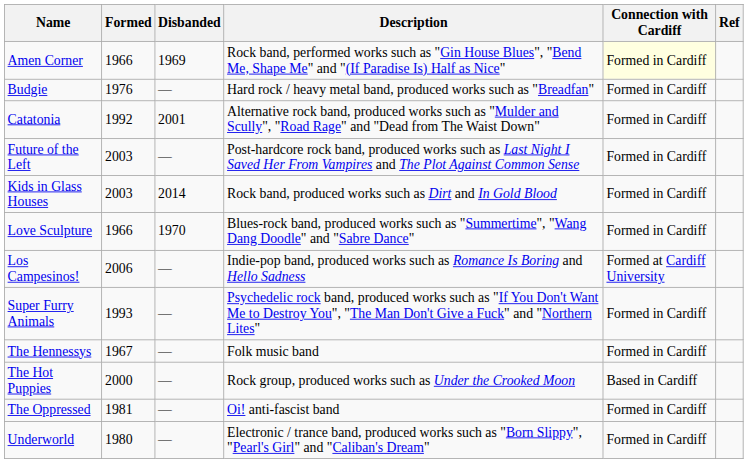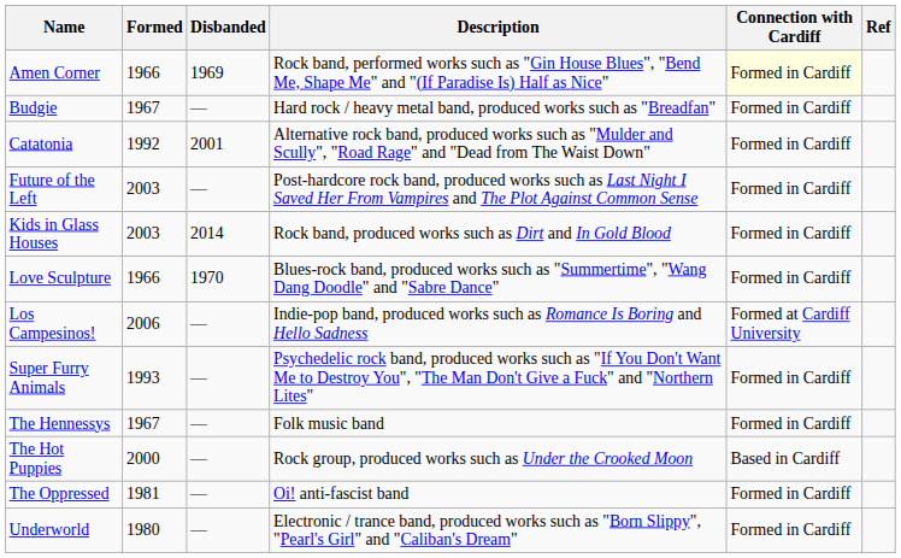 <table class="sortable wikitable" style="text-align: left; width: 68%;">
 <tr>
 <th scope="col">Name</th>
 <th scope="col">Formed</th>
 <th scope="col">Disbanded</th>
 <th scope="col">Description</th>
 <th scope="col">Connection with Cardiff</th>
 <th scope="col"><abbr>Ref</abbr></th>
 </tr>
 <tr>
 <td><a href='#'>Amen Corner</a></td>
 <td>1966</td>
 <td>1969</td>
 <td>Rock band, performed works such as "<a href='#'>Gin House Blues</a>", "<a href='#'>Bend Me, Shape Me</a>" and "<a href='#'>(If Paradise Is) Half as Nice</a>"</td>
 <td style="background: lightyellow;">Formed in Cardiff</td>
 <td></td>
 </tr>
 <tr>
 <td><a href='#'>Budgie</a></td>
-<td>1976</td>
+<td>1967</td>
 <td>—</td>
 <td>Hard rock / heavy metal band, produced works such as "<a href='#'>Breadfan</a>"</td>
 <td>Formed in Cardiff</td>
 <td></td>
 </tr>
 <tr>
 <td><a href='#'>Catatonia</a></td>
 <td>1992</td>
 <td>2001</td>
 <td>Alternative rock band, produced works such as "<a href='#'>Mulder and Scully</a>", "<a href='#'>Road Rage</a>" and "Dead from The Waist Down"</td>
 <td>Formed in Cardiff</td>
 <td></td>
 </tr>
 <tr>
 <td><a href='#'>Future of the Left</a></td>
 <td>2003</td>
 <td>—</td>
 <td>Post-hardcore rock band, produced works such as <em><a href='#'>Last Night I Saved Her From Vampires</a></em> and <em><a href='#'>The Plot Against Common Sense</a></em></td>
 <td>Formed in Cardiff</td>
 <td></td>
 </tr>
 <tr>
 <td><a href='#'>Kids in Glass Houses</a></td>
 <td>2003</td>
 <td>2014</td>
 <td>Rock band, produced works such as <em><a href='#'>Dirt</a></em> and <em><a href='#'>In Gold Blood</a></em></td>
 <td>Formed in Cardiff</td>
 <td></td>
 </tr>
 <tr>
 <td><a href='#'>Love Sculpture</a></td>
 <td>1966</td>
 <td>1970</td>
 <td>Blues-rock band, produced works such as "<a href='#'>Summertime</a>", "<a href='#'>Wang Dang Doodle</a>" and "<a href='#'>Sabre Dance</a>"</td>
 <td>Formed in Cardiff</td>
 <td></td>
 </tr>
 <tr>
 <td><a href='#'>Los Campesinos!</a></td>
 <td>2006</td>
 <td>—</td>
 <td>Indie-pop band, produced works such as <em><a href='#'>Romance Is Boring</a></em> and <em><a href='#'>Hello Sadness</a></em></td>
 <td>Formed at <a href='#'>Cardiff University</a></td>
 <td></td>
 </tr>
 <tr>
 <td><a href='#'>Super Furry Animals</a></td>
 <td>1993</td>
 <td>—</td>
 <td><a href='#'>Psychedelic rock</a> band, produced works such as "<a href='#'>If You Don't Want Me to Destroy You</a>", "<a href='#'>The Man Don't Give a Fuck</a>" and "<a href='#'>Northern Lites</a>"</td>
 <td>Formed in Cardiff</td>
 <td></td>
 </tr>
 <tr>
 <td><a href='#'>The Hennessys</a></td>
 <td>1967</td>
 <td>—</td>
 <td>Folk music band</td>
 <td>Formed in Cardiff</td>
 <td></td>
 </tr>
 <tr>
 <td><a href='#'>The Hot Puppies</a></td>
 <td>2000</td>
 <td>—</td>
 <td>Rock group, produced works such as <em><a href='#'>Under the Crooked Moon</a></em></td>
 <td>Based in Cardiff</td>
 <td></td>
 </tr>
 <tr>
 <td><a href='#'>The Oppressed</a></td>
 <td>1981</td>
 <td>—</td>
 <td><a href='#'>Oi!</a> anti-fascist band</td>
 <td>Formed in Cardiff</td>
 <td></td>
 </tr>
 <tr>
 <td><a href='#'>Underworld</a></td>
 <td>1980</td>
 <td>—</td>
 <td>Electronic / trance band, produced works such as "<a href='#'>Born Slippy</a>", "<a href='#'>Pearl's Girl</a>" and "<a href='#'>Caliban's Dream</a>"</td>
 <td>Formed in Cardiff</td>
 <td></td>
 </tr>
 </table>
